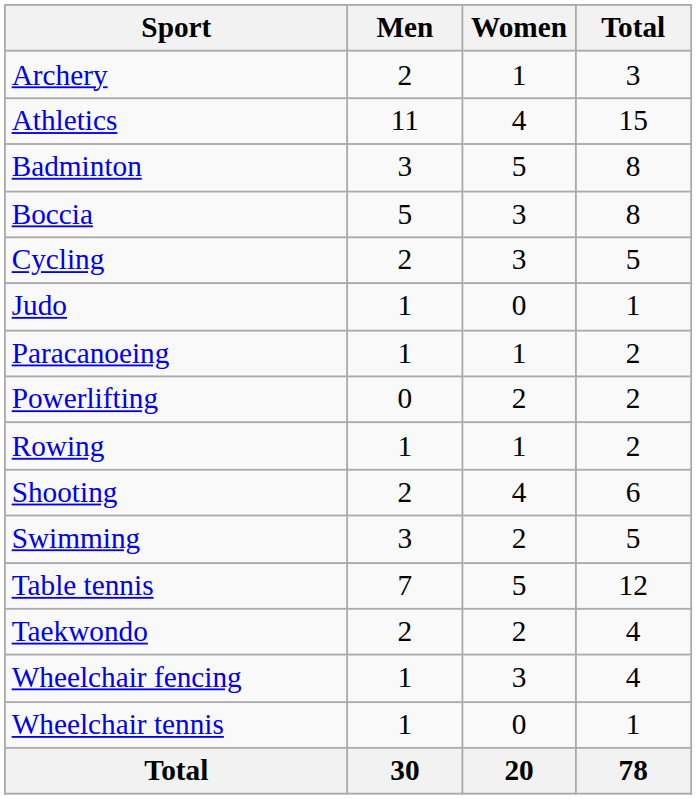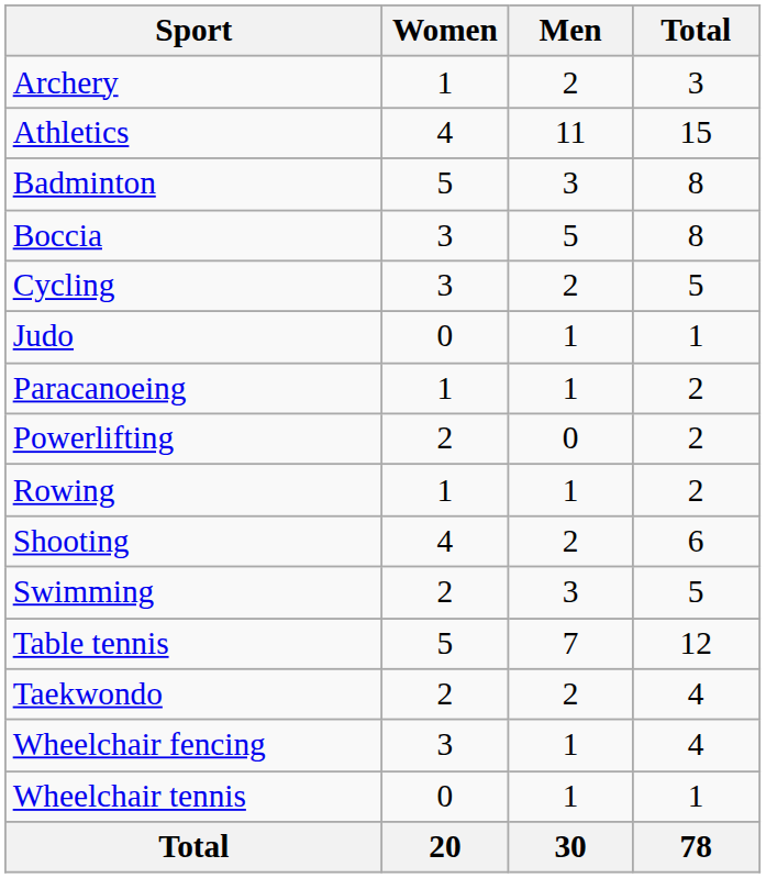 <table class="wikitable sortable" style="text-align:center;">
 <tr>
 <th width=180>Sport</th>
+<th width=55>Women</th>
 <th width=55>Men</th>
-<th width=55>Women</th>
 <th width=55>Total</th>
 </tr>
 <tr>
 <td align=left><a href='#'>Archery</a></td>
+<td>1</td>
 <td>2</td>
-<td>1</td>
 <td>3</td>
 </tr>
 <tr>
 <td align=left><a href='#'>Athletics</a></td>
+<td>4</td>
 <td>11</td>
-<td>4</td>
 <td>15</td>
 </tr>
 <tr>
 <td align=left><a href='#'>Badminton</a></td>
+<td>5</td>
+<td>3</td>
+<td>8</td>
+</tr>
+<tr>
+<td align=left><a href='#'>Boccia</a></td>
 <td>3</td>
 <td>5</td>
 <td>8</td>
 </tr>
 <tr>
-<td align=left><a href='#'>Boccia</a></td>
-<td>5</td>
+<td align=left><a href='#'>Cycling</a></td>
 <td>3</td>
-<td>8</td>
-</tr>
-<tr>
-<td align=left><a href='#'>Cycling</a></td>
 <td>2</td>
-<td>3</td>
 <td>5</td>
 </tr>
 <tr>
 <td align=left><a href='#'>Judo</a></td>
+<td>0</td>
 <td>1</td>
-<td>0</td>
 <td>1</td>
 </tr>
 <tr>
 <td align=left><a href='#'>Paracanoeing</a></td>
 <td>1</td>
 <td>1</td>
 <td>2</td>
 </tr>
 <tr>
 <td align=left><a href='#'>Powerlifting</a></td>
+<td>2</td>
 <td>0</td>
-<td>2</td>
 <td>2</td>
 </tr>
 <tr>
 <td align=left><a href='#'>Rowing</a></td>
 <td>1</td>
 <td>1</td>
 <td>2</td>
 </tr>
 <tr>
 <td align=left><a href='#'>Shooting</a></td>
+<td>4</td>
 <td>2</td>
-<td>4</td>
 <td>6</td>
 </tr>
 <tr>
 <td align=left><a href='#'>Swimming</a></td>
+<td>2</td>
 <td>3</td>
-<td>2</td>
 <td>5</td>
 </tr>
 <tr>
 <td align=left><a href='#'>Table tennis</a></td>
+<td>5</td>
 <td>7</td>
-<td>5</td>
 <td>12</td>
 </tr>
 <tr>
 <td align=left><a href='#'>Taekwondo</a></td>
 <td>2</td>
 <td>2</td>
 <td>4</td>
 </tr>
 <tr>
 <td align=left><a href='#'>Wheelchair fencing</a></td>
+<td>3</td>
 <td>1</td>
-<td>3</td>
 <td>4</td>
 </tr>
 <tr>
 <td align=left><a href='#'>Wheelchair tennis</a></td>
+<td>0</td>
 <td>1</td>
-<td>0</td>
 <td>1</td>
 </tr>
 <tr>
 <th>Total</th>
+<th>20</th>
 <th>30</th>
-<th>20</th>
 <th>78</th>
 </tr>
 </table>
